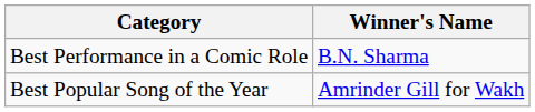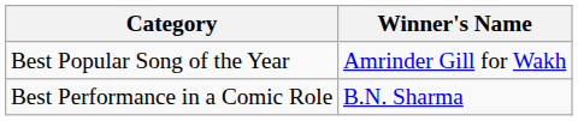 <table class="wikitable">
 <tr>
 <th>Category</th>
 <th>Winner's Name</th>
 </tr>
 <tr>
+<td>Best Popular Song of the Year</td>
+<td><a href='#'>Amrinder Gill</a> for <a href='#'>Wakh</a></td>
+</tr>
+<tr>
 <td>Best Performance in a Comic Role</td>
 <td><a href='#'>B.N. Sharma</a></td>
 </tr>
-<tr>
-<td>Best Popular Song of the Year</td>
-<td><a href='#'>Amrinder Gill</a> for <a href='#'>Wakh</a></td>
-</tr>
 </table>
